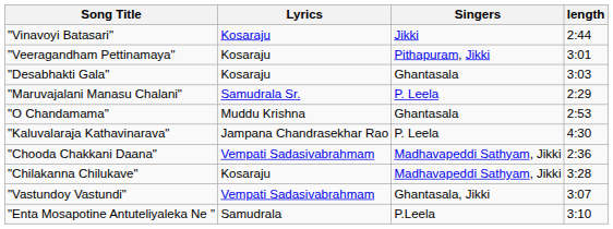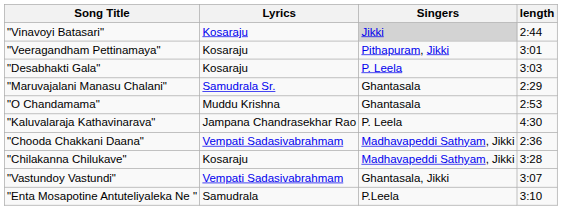 <table class="wikitable">
 <tr>
 <th>Song Title</th>
 <th>Lyrics</th>
 <th>Singers</th>
 <th>length</th>
 </tr>
 <tr>
 <td>"Vinavoyi Batasari"</td>
 <td><a href='#'>Kosaraju</a></td>
-<td><a href='#'>Jikki</a></td>
+<td style="background: lightgrey;"><a href='#'>Jikki</a></td>
 <td>2:44</td>
 </tr>
 <tr>
 <td>"Veeragandham Pettinamaya"</td>
 <td>Kosaraju</td>
 <td><a href='#'>Pithapuram</a>, <a href='#'>Jikki</a></td>
 <td>3:01</td>
 </tr>
 <tr>
 <td>"Desabhakti Gala"</td>
 <td>Kosaraju</td>
-<td>Ghantasala</td>
+<td><a href='#'>P. Leela</a></td>
 <td>3:03</td>
 </tr>
 <tr>
 <td>"Maruvajalani Manasu Chalani"</td>
 <td><a href='#'>Samudrala Sr.</a></td>
-<td><a href='#'>P. Leela</a></td>
+<td>Ghantasala</td>
 <td>2:29</td>
 </tr>
 <tr>
 <td>"O Chandamama"</td>
 <td>Muddu Krishna</td>
 <td>Ghantasala</td>
 <td>2:53</td>
 </tr>
 <tr>
 <td>"Kaluvalaraja Kathavinarava"</td>
 <td>Jampana Chandrasekhar Rao</td>
 <td>P. Leela</td>
 <td>4:30</td>
 </tr>
 <tr>
 <td>"Chooda Chakkani Daana"</td>
 <td><a href='#'>Vempati Sadasivabrahmam</a></td>
 <td><a href='#'>Madhavapeddi Sathyam</a>, Jikki</td>
 <td>2:36</td>
 </tr>
 <tr>
 <td>"Chilakanna Chilukave"</td>
 <td>Kosaraju</td>
 <td><a href='#'>Madhavapeddi Sathyam</a>, Jikki</td>
 <td>3:28</td>
 </tr>
 <tr>
 <td>"Vastundoy Vastundi"</td>
 <td><a href='#'>Vempati Sadasivabrahmam</a></td>
 <td>Ghantasala, Jikki</td>
 <td>3:07</td>
 </tr>
 <tr>
 <td>"Enta Mosapotine Antuteliyaleka Ne "</td>
 <td>Samudrala</td>
 <td>P.Leela</td>
 <td>3:10</td>
 </tr>
 </table>
